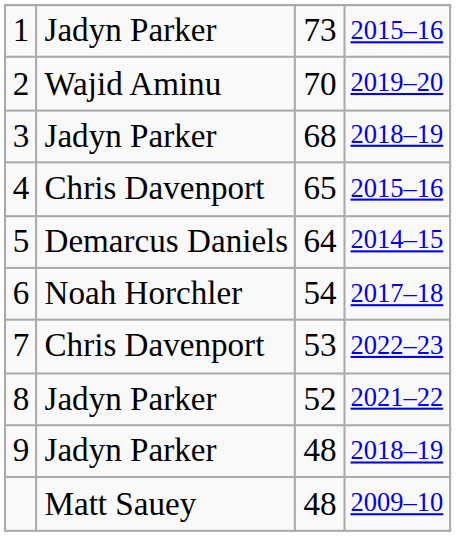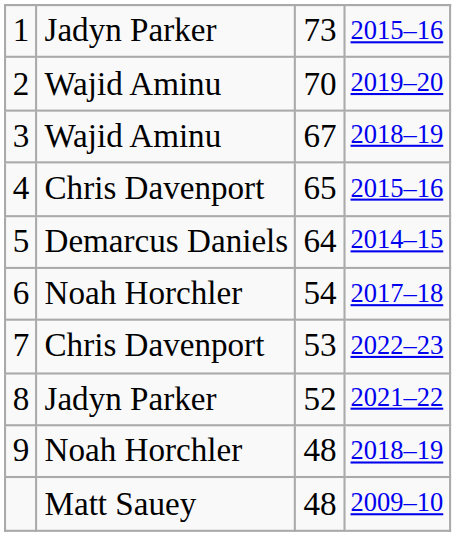 <table class="wikitable">
 <tr>
 </tr>
 <tr>
 <td>1</td>
 <td>Jadyn Parker</td>
 <td>73</td>
 <td style="font-size:80%;"><a href='#'>2015–16</a></td>
 </tr>
 <tr>
 <td>2</td>
 <td>Wajid Aminu</td>
 <td>70</td>
 <td style="font-size:80%;"><a href='#'>2019–20</a></td>
 </tr>
 <tr>
 <td>3</td>
-<td>Jadyn Parker</td>
-<td>68</td>
+<td>Wajid Aminu</td>
+<td>67</td>
 <td style="font-size:80%;"><a href='#'>2018–19</a></td>
 </tr>
 <tr>
 <td>4</td>
 <td>Chris Davenport</td>
 <td>65</td>
 <td style="font-size:80%;"><a href='#'>2015–16</a></td>
 </tr>
 <tr>
 <td>5</td>
 <td>Demarcus Daniels</td>
 <td>64</td>
 <td style="font-size:80%;"><a href='#'>2014–15</a></td>
 </tr>
 <tr>
 <td>6</td>
 <td>Noah Horchler</td>
 <td>54</td>
 <td style="font-size:80%;"><a href='#'>2017–18</a></td>
 </tr>
 <tr>
 <td>7</td>
 <td>Chris Davenport</td>
 <td>53</td>
 <td style="font-size:80%;"><a href='#'>2022–23</a></td>
 </tr>
 <tr>
 <td>8</td>
 <td>Jadyn Parker</td>
 <td>52</td>
 <td style="font-size:80%;"><a href='#'>2021–22</a></td>
 </tr>
 <tr>
 <td>9</td>
-<td>Jadyn Parker</td>
+<td>Noah Horchler</td>
 <td>48</td>
 <td style="font-size:80%;"><a href='#'>2018–19</a></td>
 </tr>
 <tr>
 <td></td>
 <td>Matt Sauey</td>
 <td>48</td>
 <td style="font-size:80%;"><a href='#'>2009–10</a></td>
 </tr>
 </table>
